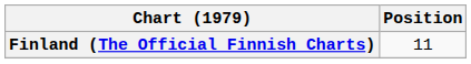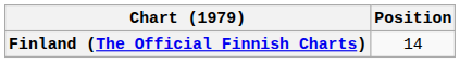 <table class="wikitable plainrowheaders" style="text-align:center">
 <tr>
 <th scope="col">Chart (1979)</th>
 <th scope="col">Position</th>
 </tr>
 <tr>
 <th scope="row">Finland (<a href='#'>The Official Finnish Charts</a>)</th>
-<td>11</td>
+<td>14</td>
 </tr>
 <tr>
 </tr>
 </table>
